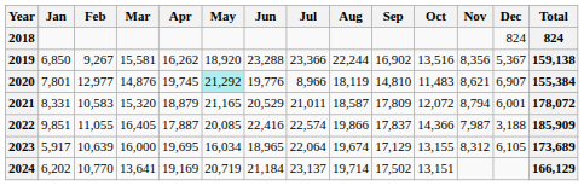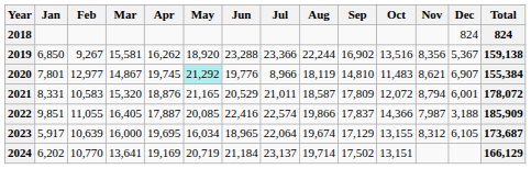 <table class=wikitable style="text-align:right; font-size:0.9em;">
 <tr>
 <th>Year</th>
 <th>Jan</th>
 <th>Feb</th>
 <th>Mar</th>
 <th>Apr</th>
 <th>May</th>
 <th>Jun</th>
 <th>Jul</th>
 <th>Aug</th>
 <th>Sep</th>
 <th>Oct</th>
 <th>Nov</th>
 <th>Dec</th>
 <th>Total</th>
 </tr>
 <tr>
 <th>2018</th>
 <td></td>
 <td></td>
 <td></td>
 <td></td>
 <td></td>
 <td></td>
 <td></td>
 <td></td>
 <td></td>
 <td></td>
 <td></td>
 <td>824</td>
 <th>824</th>
 </tr>
 <tr>
 <th>2019</th>
 <td>6,850</td>
 <td>9,267</td>
 <td>15,581</td>
 <td>16,262</td>
 <td>18,920</td>
 <td>23,288</td>
 <td>23,366</td>
 <td>22,244</td>
 <td>16,902</td>
 <td>13,516</td>
 <td>8,356</td>
 <td>5,367</td>
 <th>159,138</th>
 </tr>
 <tr>
 <th>2020</th>
 <td>7,801</td>
 <td>12,977</td>
-<td>14,876</td>
+<td>14,867</td>
 <td>19,745</td>
 <td style="background: paleturquoise;">21,292</td>
 <td>19,776</td>
 <td>8,966</td>
 <td>18,119</td>
 <td>14,810</td>
 <td>11,483</td>
 <td>8,621</td>
 <td>6,907</td>
 <th>155,384</th>
 </tr>
 <tr>
 <th>2021</th>
 <td>8,331</td>
 <td>10,583</td>
 <td>15,320</td>
-<td>18,879</td>
+<td>18,876</td>
 <td>21,165</td>
 <td>20,529</td>
 <td>21,011</td>
 <td>18,587</td>
 <td>17,809</td>
 <td>12,072</td>
 <td>8,794</td>
 <td>6,001</td>
 <th>178,072</th>
 </tr>
 <tr>
 <th>2022</th>
 <td>9,851</td>
 <td>11,055</td>
 <td>16,405</td>
 <td>17,887</td>
 <td>20,085</td>
 <td>22,416</td>
 <td>22,574</td>
 <td>19,866</td>
 <td>17,837</td>
 <td>14,366</td>
 <td>7,987</td>
 <td>3,188</td>
 <th>185,909</th>
 </tr>
 <tr>
 <th>2023</th>
 <td>5,917</td>
 <td>10,639</td>
 <td>16,000</td>
 <td>19,695</td>
 <td>16,034</td>
 <td>18,965</td>
 <td>22,064</td>
 <td>19,674</td>
 <td>17,129</td>
 <td>13,155</td>
 <td>8,312</td>
 <td>6,105</td>
-<th>173,689</th>
+<th>173,687</th>
 </tr>
 <tr>
 <th>2024</th>
 <td>6,202</td>
 <td>10,770</td>
 <td>13,641</td>
 <td>19,169</td>
 <td>20,719</td>
 <td>21,184</td>
 <td>23,137</td>
 <td>19,714</td>
 <td>17,502</td>
 <td>13,151</td>
 <td></td>
 <td></td>
 <th>166,129</th>
 </tr>
 </table>
